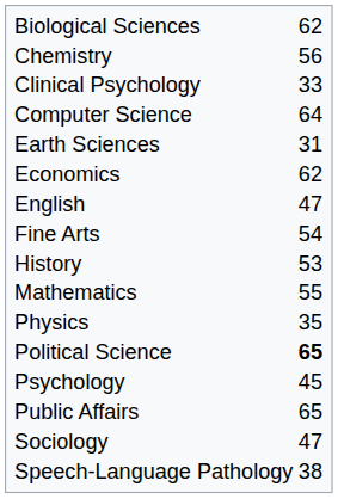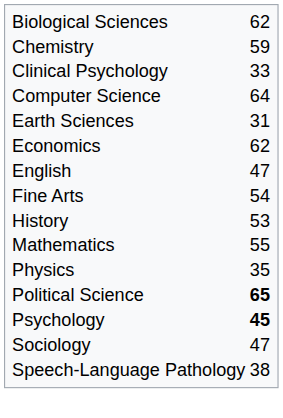 <table class="floatright" style="width: auto; background-color:#f8f9fa; border: 1px solid #a2a9b1; color:black; padding:0.2em;">
 <tr>
 <td>Biological Sciences</td>
 <td>62</td>
 </tr>
 <tr>
 <td>Chemistry</td>
-<td>56</td>
+<td>59</td>
 </tr>
 <tr>
 <td>Clinical Psychology</td>
 <td>33</td>
 </tr>
 <tr>
 <td>Computer Science</td>
 <td>64</td>
 </tr>
 <tr>
 <td>Earth Sciences</td>
 <td>31</td>
 </tr>
 <tr>
 <td>Economics</td>
 <td>62</td>
 </tr>
 <tr>
 <td>English</td>
 <td>47</td>
 </tr>
 <tr>
 <td>Fine Arts</td>
 <td>54</td>
 </tr>
 <tr>
 <td>History</td>
 <td>53</td>
 </tr>
 <tr>
 <td>Mathematics</td>
 <td>55</td>
 </tr>
 <tr>
 <td>Physics</td>
 <td>35</td>
 </tr>
 <tr>
 <td>Political Science</td>
 <td><strong>65</strong></td>
 </tr>
 <tr>
 <td>Psychology</td>
-<td>45</td>
-</tr>
-<tr>
-<td>Public Affairs</td>
-<td>65</td>
+<td><strong>45</strong></td>
 </tr>
 <tr>
 <td>Sociology</td>
 <td>47</td>
 </tr>
 <tr>
 <td>Speech-Language Pathology</td>
 <td>38</td>
 </tr>
 </table>
